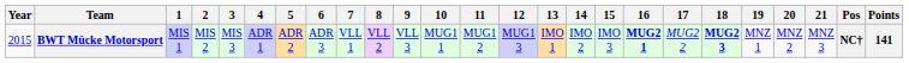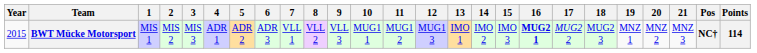 <table class="wikitable" style="text-align:center; font-size:85%">
 <tr>
 <th>Year</th>
 <th>Team</th>
 <th>1</th>
 <th>2</th>
 <th>3</th>
 <th>4</th>
 <th>5</th>
 <th>6</th>
 <th>7</th>
 <th>8</th>
 <th>9</th>
 <th>10</th>
 <th>11</th>
 <th>12</th>
 <th>13</th>
 <th>14</th>
 <th>15</th>
 <th>16</th>
 <th>17</th>
 <th>18</th>
 <th>19</th>
 <th>20</th>
 <th>21</th>
 <th>Pos</th>
 <th>Points</th>
 </tr>
 <tr>
 <td><a href='#'>2015</a></td>
 <th nowrap><a href='#'>BWT Mücke Motorsport</a></th>
 <td style="background:#CFCFFF;"><a href='#'>MIS<br>1</a><br></td>
 <td style="background:#DFFFDF;"><a href='#'>MIS<br>2</a><br></td>
 <td style="background:#DFFFDF;"><a href='#'>MIS<br>3</a><br></td>
 <td style="background:#CFCFFF;"><a href='#'>ADR<br>1</a><br></td>
 <td style="background:#FFDF9F;"><a href='#'>ADR<br>2</a><br></td>
 <td style="background:#DFFFDF;"><a href='#'>ADR<br>3</a><br></td>
 <td style="background:#DFFFDF;"><a href='#'>VLL<br>1</a><br></td>
 <td style="background:#EFCFFF;"><a href='#'>VLL<br>2</a><br></td>
 <td style="background:#DFFFDF;"><a href='#'>VLL<br>3</a><br></td>
 <td style="background:#DFFFDF;"><a href='#'>MUG1<br>1</a><br></td>
 <td style="background:#DFFFDF;"><a href='#'>MUG1<br>2</a><br></td>
 <td style="background:#CFCFFF;"><a href='#'>MUG1<br>3</a><br></td>
 <td style="background:#FFDF9F;"><a href='#'>IMO<br>1</a><br></td>
 <td style="background:#DFFFDF;"><a href='#'>IMO<br>2</a><br></td>
 <td style="background:#DFFFDF;"><a href='#'>IMO<br>3</a><br></td>
 <td style="background:#DFFFDF;"><strong><a href='#'>MUG2<br>1</a><br></strong></td>
 <td style="background:#DFFFDF;"><em><a href='#'>MUG2<br>2</a></em><br></td>
-<td style="background:#DFFFDF;"><strong><a href='#'>MUG2<br>3</a><br></strong></td>
+<td style="background:#DFFFDF;"><a href='#'>MUG2<br>3</a><br></td>
 <td style="background:#;"><a href='#'>MNZ<br>1</a></td>
 <td style="background:#;"><a href='#'>MNZ<br>2</a></td>
 <td style="background:#;"><a href='#'>MNZ<br>3</a></td>
 <th>NC†</th>
-<th>141</th>
+<th>114</th>
 </tr>
 </table>
